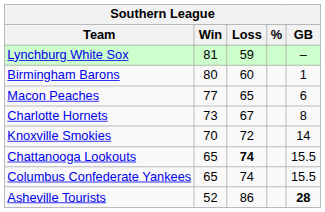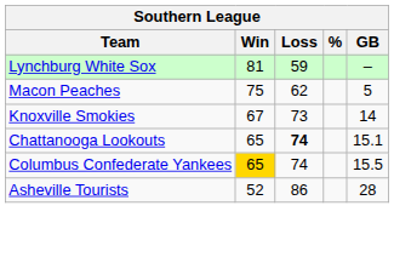 <table class="wikitable">
 <tr>
 <th colspan="5">Southern League</th>
 </tr>
 <tr>
 <th width="60%">Team</th>
 <th>Win</th>
 <th>Loss</th>
 <th>%</th>
 <th>GB</th>
 </tr>
 <tr align=center bgcolor=ccffcc>
 <td align=left><a href='#'>Lynchburg White Sox</a></td>
 <td>81</td>
 <td>59</td>
 <td></td>
 <td>–</td>
 </tr>
 <tr align=center>
-<td align=left><a href='#'>Birmingham Barons</a></td>
-<td>80</td>
-<td>60</td>
+<td align=left><a href='#'>Macon Peaches</a></td>
+<td>75</td>
+<td>62</td>
 <td></td>
-<td>1</td>
-</tr>
-<tr align=center>
-<td align=left><a href='#'>Macon Peaches</a></td>
-<td>77</td>
-<td>65</td>
-<td></td>
-<td>6</td>
-</tr>
-<tr align=center>
-<td align=left><a href='#'>Charlotte Hornets</a></td>
-<td>73</td>
-<td>67</td>
-<td></td>
-<td>8</td>
+<td>5</td>
 </tr>
 <tr align=center>
 <td align=left><a href='#'>Knoxville Smokies</a></td>
-<td>70</td>
-<td>72</td>
+<td>67</td>
+<td>73</td>
 <td></td>
 <td>14</td>
 </tr>
 <tr align=center>
 <td align=left><a href='#'>Chattanooga Lookouts</a></td>
 <td>65</td>
 <td><strong>74</strong></td>
 <td></td>
-<td>15.5</td>
+<td>15.1</td>
 </tr>
 <tr align=center>
 <td align=left><a href='#'>Columbus Confederate Yankees</a></td>
-<td>65</td>
+<td style="background: gold;">65</td>
 <td>74</td>
 <td></td>
 <td>15.5</td>
 </tr>
 <tr align=center>
 <td align=left><a href='#'>Asheville Tourists</a></td>
 <td>52</td>
 <td>86</td>
 <td></td>
-<td><strong>28</strong></td>
+<td>28</td>
 </tr>
 </table>
